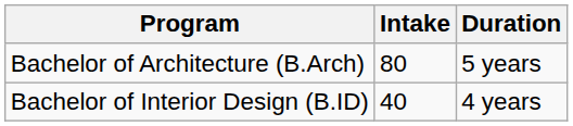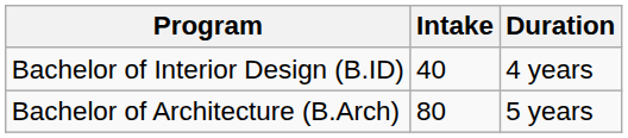 <table class="wikitable">
 <tr>
 <th>Program</th>
 <th>Intake</th>
 <th>Duration</th>
 </tr>
 <tr>
+<td>Bachelor of Interior Design (B.ID)</td>
+<td>40</td>
+<td>4 years</td>
+</tr>
+<tr>
 <td>Bachelor of Architecture (B.Arch)</td>
 <td>80</td>
 <td>5 years</td>
 </tr>
-<tr>
-<td>Bachelor of Interior Design (B.ID)</td>
-<td>40</td>
-<td>4 years</td>
-</tr>
 </table>
